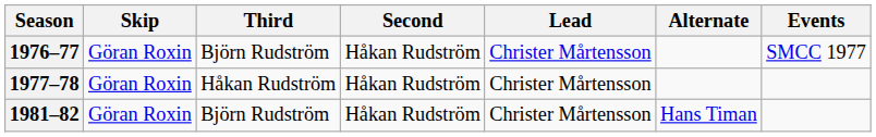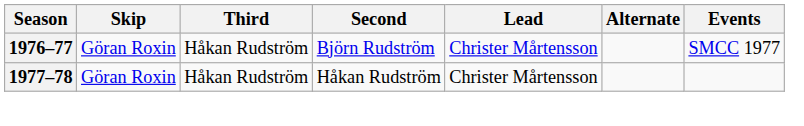 <table class="wikitable">
 <tr>
 <th scope="col">Season</th>
 <th scope="col">Skip</th>
 <th scope="col">Third</th>
 <th scope="col">Second</th>
 <th scope="col">Lead</th>
 <th scope="col">Alternate</th>
 <th scope="col">Events</th>
 </tr>
 <tr>
 <th scope="row">1976–77</th>
 <td><a href='#'>Göran Roxin</a></td>
-<td>Björn Rudström</td>
 <td>Håkan Rudström</td>
+<td><a href='#'>Björn Rudström</a></td>
 <td><a href='#'>Christer Mårtensson</a></td>
 <td></td>
 <td><a href='#'>SMCC</a> 1977 <br> </td>
 </tr>
 <tr>
 <th scope="row">1977–78</th>
 <td><a href='#'>Göran Roxin</a></td>
 <td>Håkan Rudström</td>
 <td>Håkan Rudström</td>
 <td>Christer Mårtensson</td>
 <td></td>
 <td> </td>
 </tr>
-<tr>
-<th scope="row">1981–82</th>
-<td><a href='#'>Göran Roxin</a></td>
-<td>Björn Rudström</td>
-<td>Håkan Rudström</td>
-<td>Christer Mårtensson</td>
-<td><a href='#'>Hans Timan</a></td>
-<td> </td>
-</tr>
 </table>
